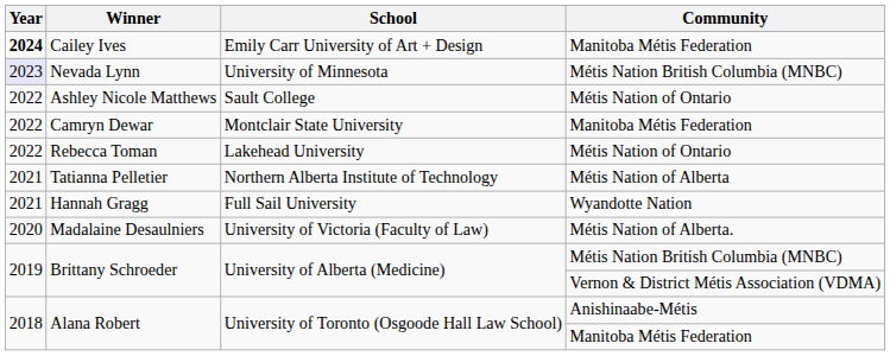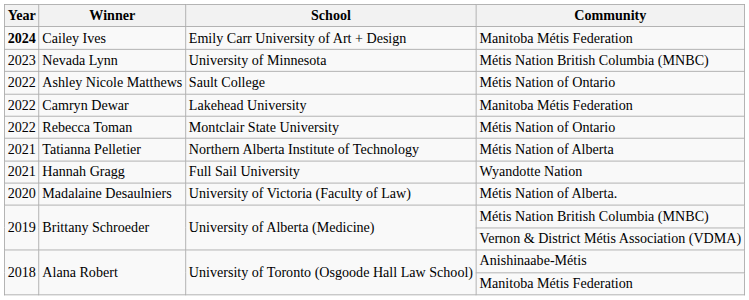 <table class="wikitable">
 <tr>
 <th>Year</th>
 <th>Winner</th>
 <th>School</th>
 <th>Community</th>
 </tr>
 <tr>
 <td><strong>2024</strong></td>
 <td>Cailey Ives</td>
 <td>Emily Carr University of Art + Design</td>
 <td>Manitoba Métis Federation</td>
 </tr>
 <tr>
-<td style="background: lavender;">2023</td>
+<td>2023</td>
 <td>Nevada Lynn</td>
 <td>University of Minnesota</td>
 <td>Métis Nation British Columbia (MNBC)</td>
 </tr>
 <tr>
 <td>2022</td>
 <td>Ashley Nicole Matthews</td>
 <td>Sault College</td>
 <td>Métis Nation of Ontario</td>
 </tr>
 <tr>
 <td>2022</td>
 <td>Camryn Dewar</td>
-<td>Montclair State University</td>
+<td>Lakehead University</td>
 <td>Manitoba Métis Federation</td>
 </tr>
 <tr>
 <td>2022</td>
 <td>Rebecca Toman</td>
-<td>Lakehead University</td>
+<td>Montclair State University</td>
 <td>Métis Nation of Ontario</td>
 </tr>
 <tr>
 <td>2021</td>
 <td>Tatianna Pelletier</td>
 <td>Northern Alberta Institute of Technology</td>
 <td>Métis Nation of Alberta</td>
 </tr>
 <tr>
 <td>2021</td>
 <td>Hannah Gragg</td>
 <td>Full Sail University</td>
 <td>Wyandotte Nation</td>
 </tr>
 <tr>
 <td>2020</td>
 <td>Madalaine Desaulniers</td>
 <td>University of Victoria (Faculty of Law)</td>
 <td>Métis Nation of Alberta.</td>
 </tr>
 <tr>
 <td rowspan="2">2019</td>
 <td rowspan="2">Brittany Schroeder</td>
 <td rowspan="2">University of Alberta (Medicine)</td>
 <td>Métis Nation British Columbia (MNBC)</td>
 </tr>
 <tr>
 <td>Vernon & District Métis Association (VDMA)</td>
 </tr>
 <tr>
 <td rowspan="2">2018</td>
 <td rowspan="2">Alana Robert</td>
 <td rowspan="2">University of Toronto (Osgoode Hall Law School)</td>
 <td>Anishinaabe-Métis</td>
 </tr>
 <tr>
 <td>Manitoba Métis Federation</td>
 </tr>
 </table>
